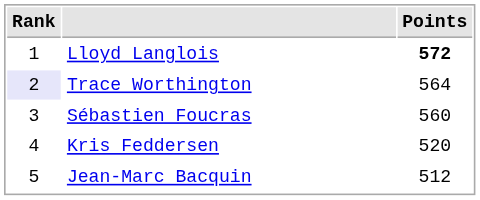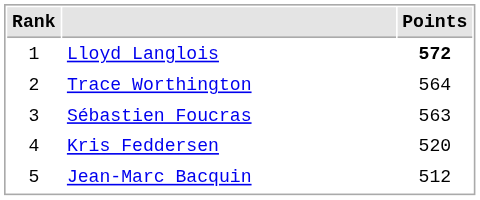 <table cellspacing="1" cellpadding="3" style="border:1px solid #AAAAAA;font-size:86%">
 <tr bgcolor="#E4E4E4">
 <th style="border-bottom:1px solid #AAAAAA" width=10>Rank</th>
 <th style="border-bottom:1px solid #AAAAAA" width=200></th>
 <th style="border-bottom:1px solid #AAAAAA" width=20>Points</th>
 </tr>
 <tr>
 <td align="center">1</td>
 <td> <a href='#'>Lloyd Langlois</a></td>
 <td align=center><strong>572</strong></td>
 </tr>
 <tr>
-<td align="center" style="background: lavender;">2</td>
+<td align="center">2</td>
 <td> <a href='#'>Trace Worthington</a></td>
 <td align=center>564</td>
 </tr>
 <tr>
 <td align="center">3</td>
 <td> <a href='#'>Sébastien Foucras</a></td>
-<td align=center>560</td>
+<td align=center>563</td>
 </tr>
 <tr>
 <td align="center">4</td>
 <td> <a href='#'>Kris Feddersen</a></td>
 <td align=center>520</td>
 </tr>
 <tr>
 <td align="center">5</td>
 <td> <a href='#'>Jean-Marc Bacquin</a></td>
 <td align=center>512</td>
 </tr>
 </table>
